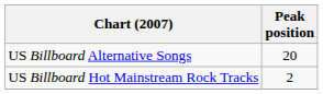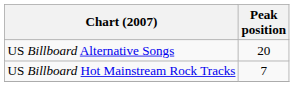 <table class="wikitable">
 <tr>
 <th>Chart (2007)</th>
 <th>Peak<br>position</th>
 </tr>
 <tr>
 <td>US <em>Billboard</em> <a href='#'>Alternative Songs</a></td>
 <td align="center">20</td>
 </tr>
 <tr>
 <td>US <em>Billboard</em> <a href='#'>Hot Mainstream Rock Tracks</a></td>
-<td align="center">2</td>
+<td align="center">7</td>
 </tr>
 <tr>
 </tr>
 </table>
